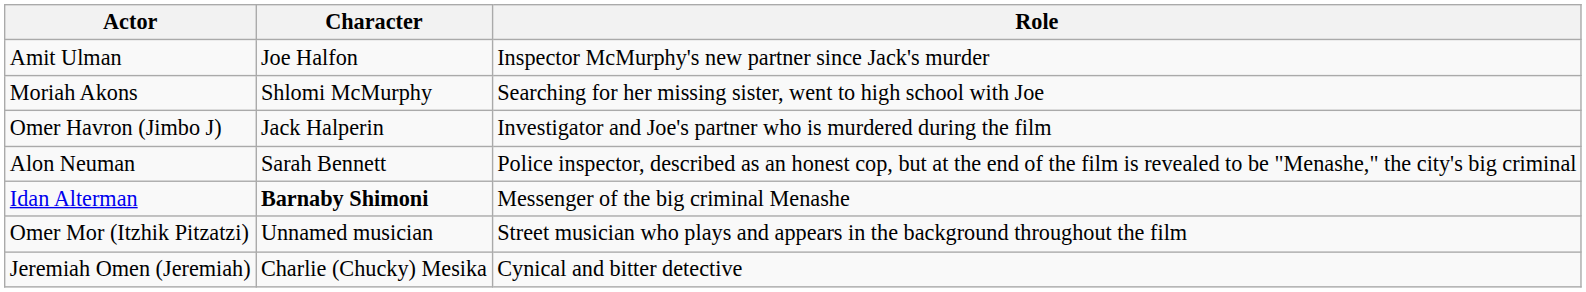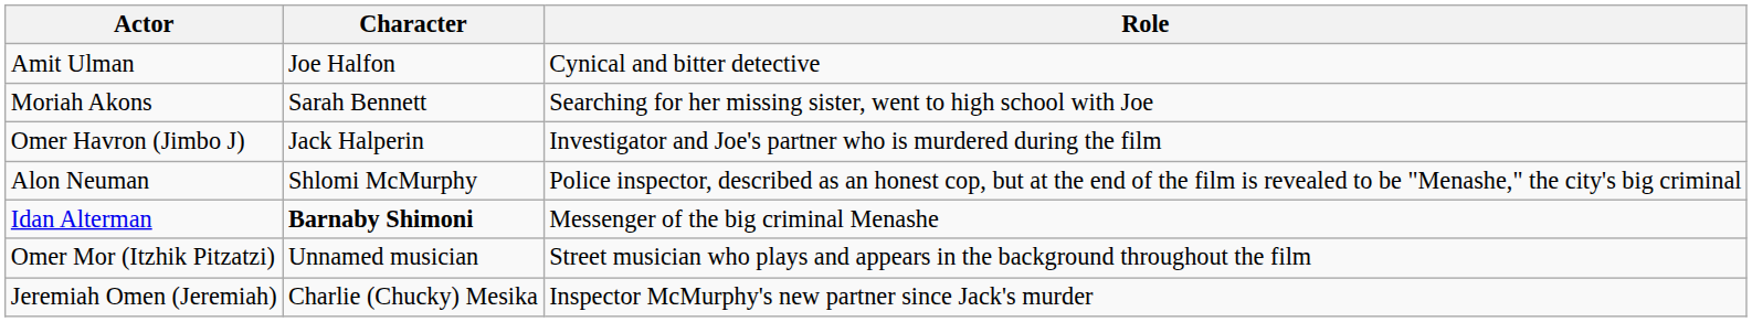 <table class="wikitable">
 <tr>
 <th>Actor</th>
 <th>Character</th>
 <th>Role</th>
 </tr>
 <tr>
 <td>Amit Ulman</td>
 <td>Joe Halfon</td>
-<td>Inspector McMurphy's new partner since Jack's murder</td>
+<td>Cynical and bitter detective</td>
 </tr>
 <tr>
 <td>Moriah Akons</td>
-<td>Shlomi McMurphy</td>
+<td>Sarah Bennett</td>
 <td>Searching for her missing sister, went to high school with Joe</td>
 </tr>
 <tr>
 <td>Omer Havron (Jimbo J)</td>
 <td>Jack Halperin</td>
 <td>Investigator and Joe's partner who is murdered during the film</td>
 </tr>
 <tr>
 <td>Alon Neuman</td>
-<td>Sarah Bennett</td>
+<td>Shlomi McMurphy</td>
 <td>Police inspector, described as an honest cop, but at the end of the film is revealed to be "Menashe," the city's big criminal</td>
 </tr>
 <tr>
 <td><a href='#'>Idan Alterman</a></td>
 <td><strong>Barnaby Shimoni</strong></td>
 <td>Messenger of the big criminal Menashe</td>
 </tr>
 <tr>
 <td>Omer Mor (Itzhik Pitzatzi)</td>
 <td>Unnamed musician</td>
 <td>Street musician who plays and appears in the background throughout the film</td>
 </tr>
 <tr>
 <td>Jeremiah Omen (Jeremiah)</td>
 <td>Charlie (Chucky) Mesika</td>
-<td>Cynical and bitter detective</td>
+<td>Inspector McMurphy's new partner since Jack's murder</td>
 </tr>
 </table>
